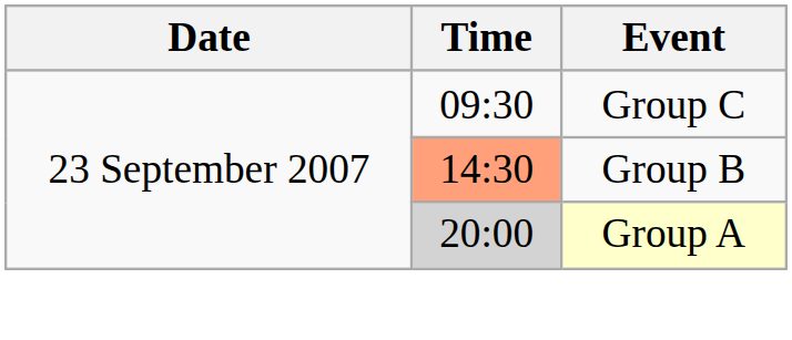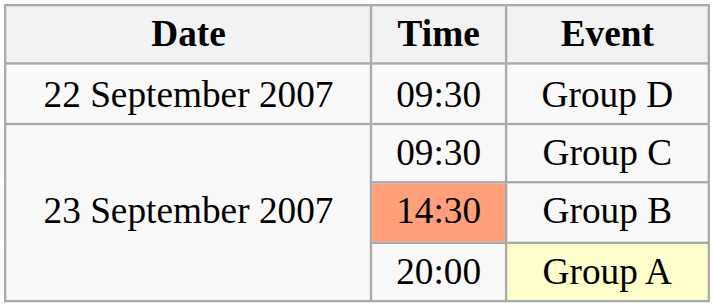 <table class = "wikitable" style="text-align:center;">
 <tr>
 <th width=150>Date</th>
 <th width=50>Time</th>
 <th width=80>Event</th>
+</tr>
+<tr>
+<td>22 September 2007</td>
+<td>09:30</td>
+<td>Group D</td>
 </tr>
 <tr>
 <td rowspan=3>23 September 2007</td>
 <td>09:30</td>
 <td>Group C</td>
 </tr>
 <tr>
 <td style="background: lightsalmon;">14:30</td>
 <td>Group B</td>
 </tr>
 <tr>
-<td style="background: lightgrey;">20:00</td>
+<td>20:00</td>
 <td bgcolor=ffffcc>Group A</td>
 </tr>
 </table>
